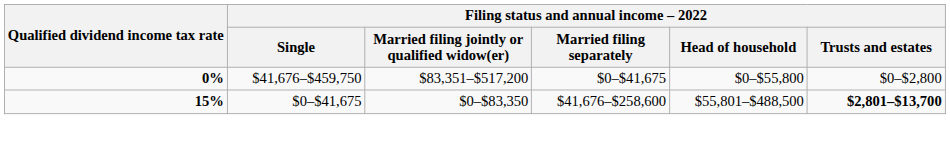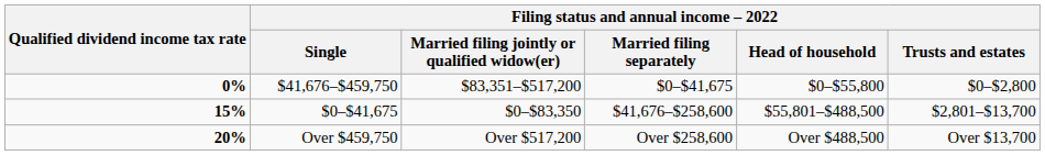 <table class=wikitable style="text-align:right">
 <tr>
 <th ROWSPAN=2>Qualified dividend income tax rate</th>
 <th colspan="5">Filing status and annual income – 2022</th>
 </tr>
 <tr>
 <th STYLE="width:  9em">Single</th>
 <th STYLE="width: 11em">Married filing jointly or qualified widow(er)</th>
 <th STYLE="width:  9em">Married filing separately</th>
 <th STYLE="width:  9em">Head of household</th>
 <th STYLE="width:  9em">Trusts and estates</th>
 </tr>
 <tr>
 <td><strong>0%</strong></td>
 <td>$41,676–$459,750</td>
 <td>$83,351–$517,200</td>
 <td>$0–$41,675</td>
 <td>$0–$55,800</td>
 <td>$0–$2,800</td>
 </tr>
 <tr>
 <td><strong>15%</strong></td>
 <td>$0–$41,675</td>
 <td>$0–$83,350</td>
 <td>$41,676–$258,600</td>
 <td>$55,801–$488,500</td>
-<td><strong>$2,801–$13,700</strong></td>
+<td>$2,801–$13,700</td>
+</tr>
+<tr>
+<td><strong>20%</strong></td>
+<td>Over $459,750</td>
+<td>Over $517,200</td>
+<td>Over $258,600</td>
+<td>Over $488,500</td>
+<td>Over $13,700</td>
 </tr>
 </table>
